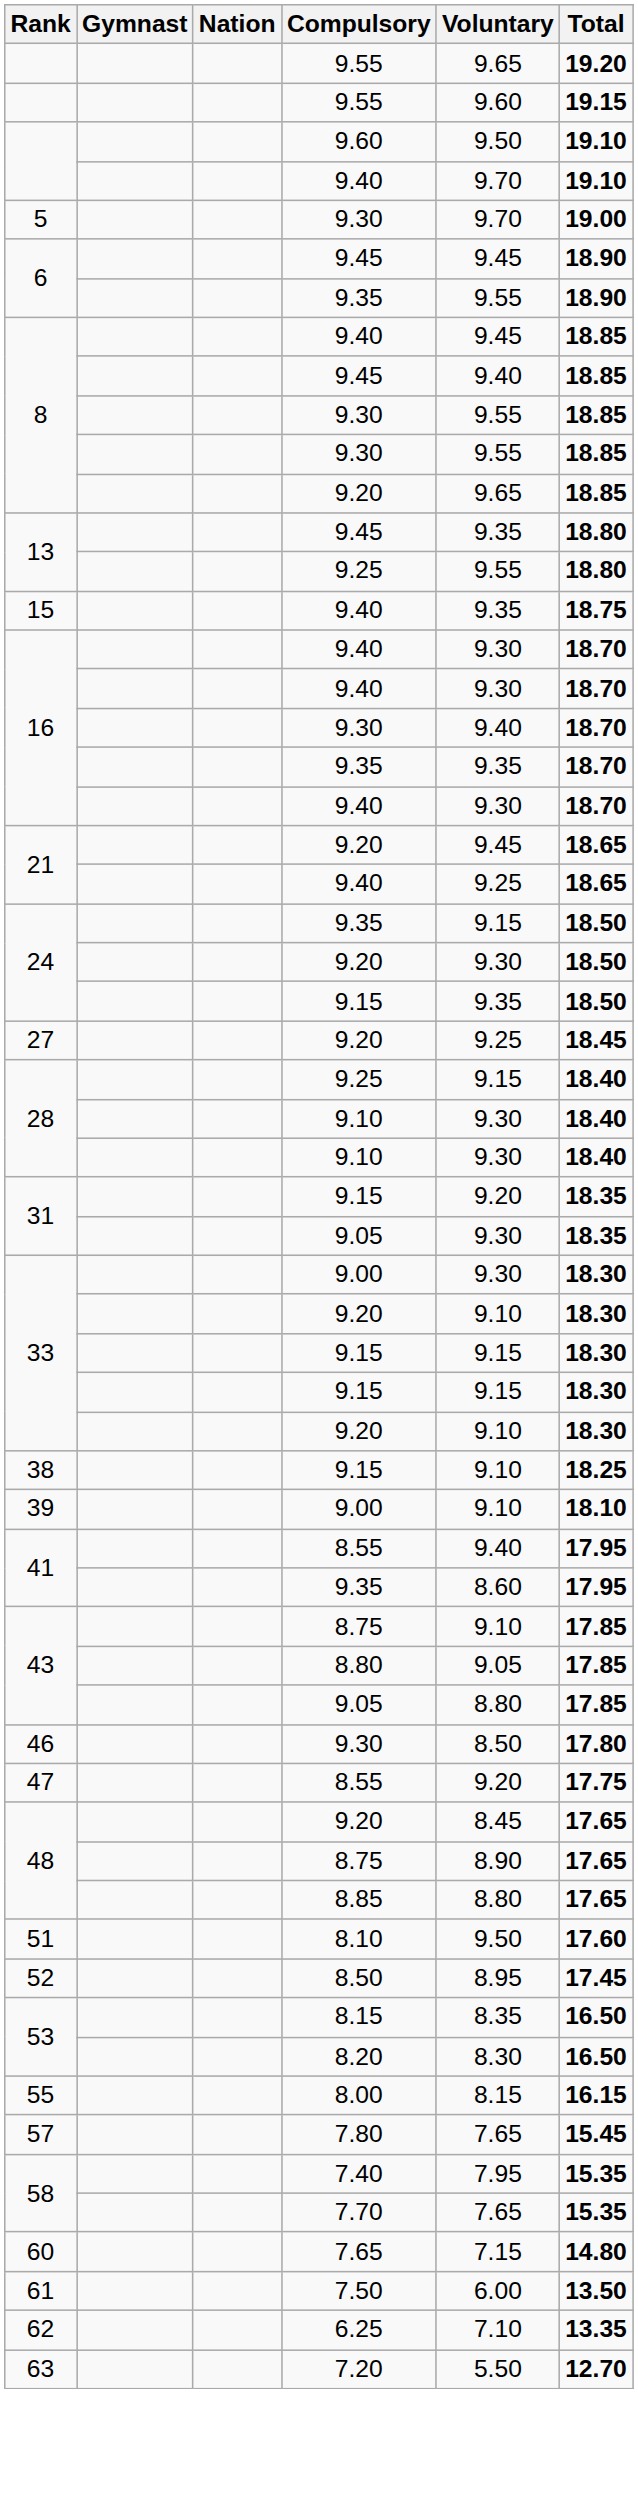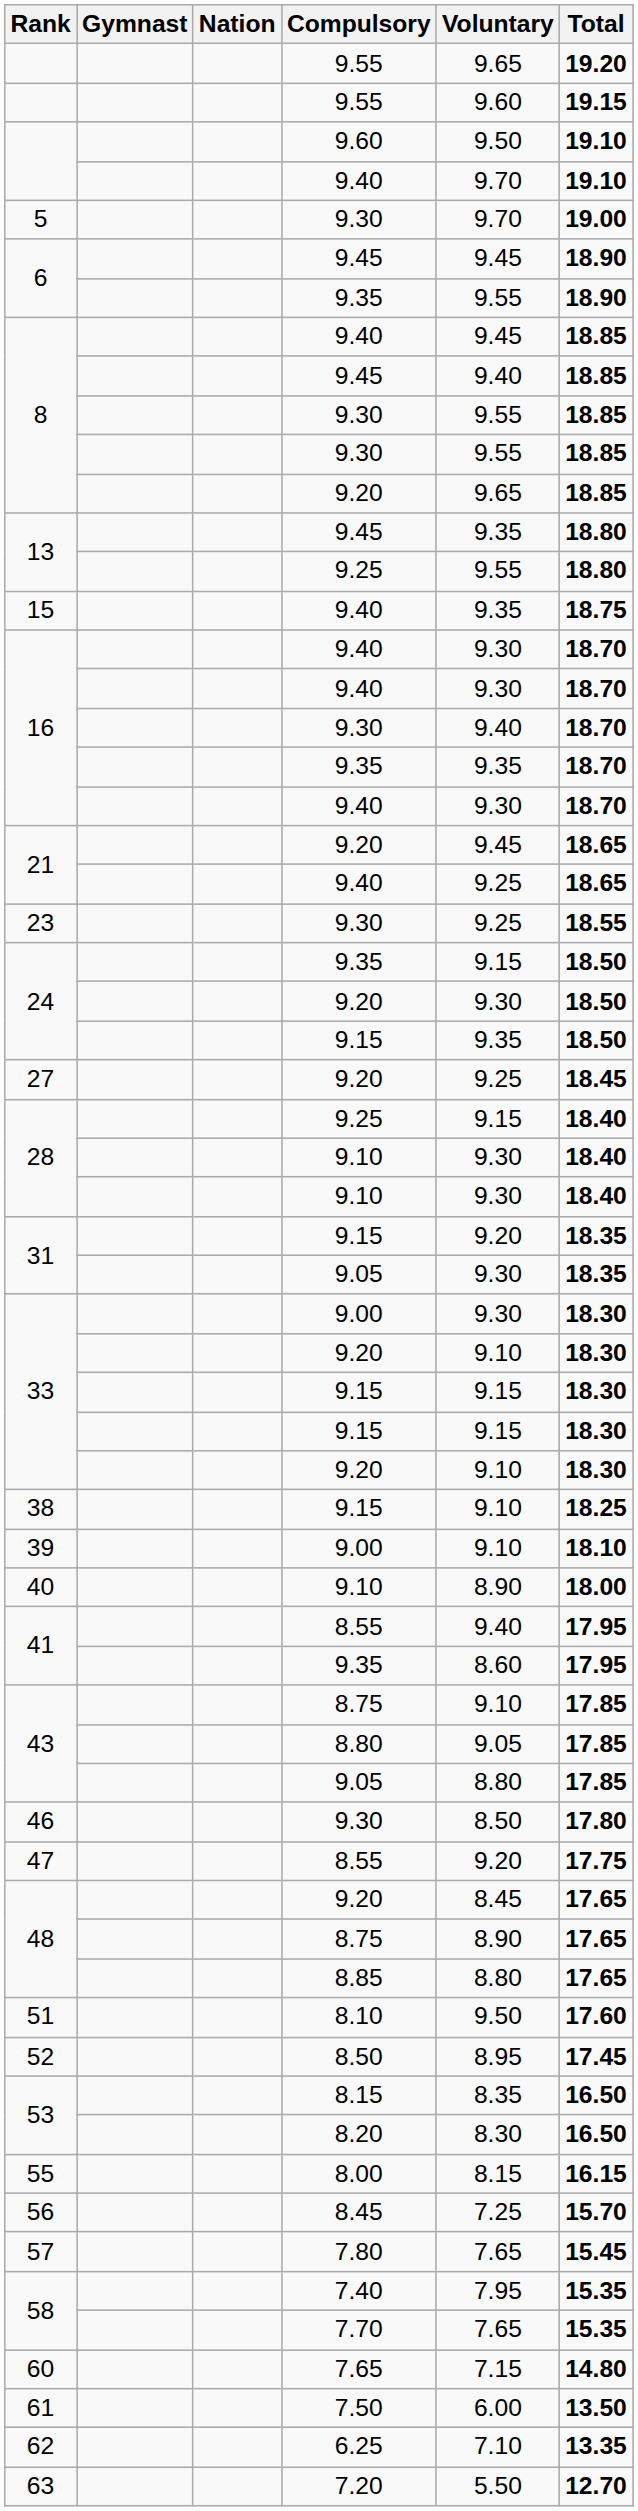 <table class="wikitable sortable" style="text-align:center">
 <tr>
 <th>Rank</th>
 <th>Gymnast</th>
 <th>Nation</th>
 <th>Compulsory</th>
 <th>Voluntary</th>
 <th>Total</th>
 </tr>
 <tr>
 <td></td>
 <td align=left></td>
 <td align=left></td>
 <td>9.55</td>
 <td>9.65</td>
 <td><strong>19.20</strong></td>
 </tr>
 <tr>
 <td></td>
 <td align=left></td>
 <td align=left></td>
 <td>9.55</td>
 <td>9.60</td>
 <td><strong>19.15</strong></td>
 </tr>
 <tr>
 <td rowspan=2></td>
 <td align=left></td>
 <td align=left></td>
 <td>9.60</td>
 <td>9.50</td>
 <td><strong>19.10</strong></td>
 </tr>
 <tr>
 <td align=left></td>
 <td align=left></td>
 <td>9.40</td>
 <td>9.70</td>
 <td><strong>19.10</strong></td>
 </tr>
 <tr>
 <td>5</td>
 <td align=left></td>
 <td align=left></td>
 <td>9.30</td>
 <td>9.70</td>
 <td><strong>19.00</strong></td>
 </tr>
 <tr>
 <td rowspan=2>6</td>
 <td align=left></td>
 <td align=left></td>
 <td>9.45</td>
 <td>9.45</td>
 <td><strong>18.90</strong></td>
 </tr>
 <tr>
 <td align=left></td>
 <td align=left></td>
 <td>9.35</td>
 <td>9.55</td>
 <td><strong>18.90</strong></td>
 </tr>
 <tr>
 <td rowspan=5>8</td>
 <td align=left></td>
 <td align=left></td>
 <td>9.40</td>
 <td>9.45</td>
 <td><strong>18.85</strong></td>
 </tr>
 <tr>
 <td align=left></td>
 <td align=left></td>
 <td>9.45</td>
 <td>9.40</td>
 <td><strong>18.85</strong></td>
 </tr>
 <tr>
 <td align=left></td>
 <td align=left></td>
 <td>9.30</td>
 <td>9.55</td>
 <td><strong>18.85</strong></td>
 </tr>
 <tr>
 <td align=left></td>
 <td align=left></td>
 <td>9.30</td>
 <td>9.55</td>
 <td><strong>18.85</strong></td>
 </tr>
 <tr>
 <td align=left></td>
 <td align=left></td>
 <td>9.20</td>
 <td>9.65</td>
 <td><strong>18.85</strong></td>
 </tr>
 <tr>
 <td rowspan=2>13</td>
 <td align=left></td>
 <td align=left></td>
 <td>9.45</td>
 <td>9.35</td>
 <td><strong>18.80</strong></td>
 </tr>
 <tr>
 <td align=left></td>
 <td align=left></td>
 <td>9.25</td>
 <td>9.55</td>
 <td><strong>18.80</strong></td>
 </tr>
 <tr>
 <td>15</td>
 <td align=left></td>
 <td align=left></td>
 <td>9.40</td>
 <td>9.35</td>
 <td><strong>18.75</strong></td>
 </tr>
 <tr>
 <td rowspan=5>16</td>
 <td align=left></td>
 <td align=left></td>
 <td>9.40</td>
 <td>9.30</td>
 <td><strong>18.70</strong></td>
 </tr>
 <tr>
 <td align=left></td>
 <td align=left></td>
 <td>9.40</td>
 <td>9.30</td>
 <td><strong>18.70</strong></td>
 </tr>
 <tr>
 <td align=left></td>
 <td align=left></td>
 <td>9.30</td>
 <td>9.40</td>
 <td><strong>18.70</strong></td>
 </tr>
 <tr>
 <td align=left></td>
 <td align=left></td>
 <td>9.35</td>
 <td>9.35</td>
 <td><strong>18.70</strong></td>
 </tr>
 <tr>
 <td align=left></td>
 <td align=left></td>
 <td>9.40</td>
 <td>9.30</td>
 <td><strong>18.70</strong></td>
 </tr>
 <tr>
 <td rowspan=2>21</td>
 <td align=left></td>
 <td align=left></td>
 <td>9.20</td>
 <td>9.45</td>
 <td><strong>18.65</strong></td>
 </tr>
 <tr>
 <td align=left></td>
 <td align=left></td>
 <td>9.40</td>
 <td>9.25</td>
 <td><strong>18.65</strong></td>
 </tr>
 <tr>
+<td>23</td>
+<td align=left></td>
+<td align=left></td>
+<td>9.30</td>
+<td>9.25</td>
+<td><strong>18.55</strong></td>
+</tr>
+<tr>
 <td rowspan=3>24</td>
 <td align=left></td>
 <td align=left></td>
 <td>9.35</td>
 <td>9.15</td>
 <td><strong>18.50</strong></td>
 </tr>
 <tr>
 <td align=left></td>
 <td align=left></td>
 <td>9.20</td>
 <td>9.30</td>
 <td><strong>18.50</strong></td>
 </tr>
 <tr>
 <td align=left></td>
 <td align=left></td>
 <td>9.15</td>
 <td>9.35</td>
 <td><strong>18.50</strong></td>
 </tr>
 <tr>
 <td>27</td>
 <td align=left></td>
 <td align=left></td>
 <td>9.20</td>
 <td>9.25</td>
 <td><strong>18.45</strong></td>
 </tr>
 <tr>
 <td rowspan=3>28</td>
 <td align=left></td>
 <td align=left></td>
 <td>9.25</td>
 <td>9.15</td>
 <td><strong>18.40</strong></td>
 </tr>
 <tr>
 <td align=left></td>
 <td align=left></td>
 <td>9.10</td>
 <td>9.30</td>
 <td><strong>18.40</strong></td>
 </tr>
 <tr>
 <td align=left></td>
 <td align=left></td>
 <td>9.10</td>
 <td>9.30</td>
 <td><strong>18.40</strong></td>
 </tr>
 <tr>
 <td rowspan=2>31</td>
 <td align=left></td>
 <td align=left></td>
 <td>9.15</td>
 <td>9.20</td>
 <td><strong>18.35</strong></td>
 </tr>
 <tr>
 <td align=left></td>
 <td align=left></td>
 <td>9.05</td>
 <td>9.30</td>
 <td><strong>18.35</strong></td>
 </tr>
 <tr>
 <td rowspan=5>33</td>
 <td align=left></td>
 <td align=left></td>
 <td>9.00</td>
 <td>9.30</td>
 <td><strong>18.30</strong></td>
 </tr>
 <tr>
 <td align=left></td>
 <td align=left></td>
 <td>9.20</td>
 <td>9.10</td>
 <td><strong>18.30</strong></td>
 </tr>
 <tr>
 <td align=left></td>
 <td align=left></td>
 <td>9.15</td>
 <td>9.15</td>
 <td><strong>18.30</strong></td>
 </tr>
 <tr>
 <td align=left></td>
 <td align=left></td>
 <td>9.15</td>
 <td>9.15</td>
 <td><strong>18.30</strong></td>
 </tr>
 <tr>
 <td align=left></td>
 <td align=left></td>
 <td>9.20</td>
 <td>9.10</td>
 <td><strong>18.30</strong></td>
 </tr>
 <tr>
 <td>38</td>
 <td align=left></td>
 <td align=left></td>
 <td>9.15</td>
 <td>9.10</td>
 <td><strong>18.25</strong></td>
 </tr>
 <tr>
 <td>39</td>
 <td align=left></td>
 <td align=left></td>
 <td>9.00</td>
 <td>9.10</td>
 <td><strong>18.10</strong></td>
 </tr>
 <tr>
+<td>40</td>
+<td align=left></td>
+<td align=left></td>
+<td>9.10</td>
+<td>8.90</td>
+<td><strong>18.00</strong></td>
+</tr>
+<tr>
 <td rowspan=2>41</td>
 <td align=left></td>
 <td align=left></td>
 <td>8.55</td>
 <td>9.40</td>
 <td><strong>17.95</strong></td>
 </tr>
 <tr>
 <td align=left></td>
 <td align=left></td>
 <td>9.35</td>
 <td>8.60</td>
 <td><strong>17.95</strong></td>
 </tr>
 <tr>
 <td rowspan=3>43</td>
 <td align=left></td>
 <td align=left></td>
 <td>8.75</td>
 <td>9.10</td>
 <td><strong>17.85</strong></td>
 </tr>
 <tr>
 <td align=left></td>
 <td align=left></td>
 <td>8.80</td>
 <td>9.05</td>
 <td><strong>17.85</strong></td>
 </tr>
 <tr>
 <td align=left></td>
 <td align=left></td>
 <td>9.05</td>
 <td>8.80</td>
 <td><strong>17.85</strong></td>
 </tr>
 <tr>
 <td>46</td>
 <td align=left></td>
 <td align=left></td>
 <td>9.30</td>
 <td>8.50</td>
 <td><strong>17.80</strong></td>
 </tr>
 <tr>
 <td>47</td>
 <td align=left></td>
 <td align=left></td>
 <td>8.55</td>
 <td>9.20</td>
 <td><strong>17.75</strong></td>
 </tr>
 <tr>
 <td rowspan=3>48</td>
 <td align=left></td>
 <td align=left></td>
 <td>9.20</td>
 <td>8.45</td>
 <td><strong>17.65</strong></td>
 </tr>
 <tr>
 <td align=left></td>
 <td align=left></td>
 <td>8.75</td>
 <td>8.90</td>
 <td><strong>17.65</strong></td>
 </tr>
 <tr>
 <td align=left></td>
 <td align=left></td>
 <td>8.85</td>
 <td>8.80</td>
 <td><strong>17.65</strong></td>
 </tr>
 <tr>
 <td>51</td>
 <td align=left></td>
 <td align=left></td>
 <td>8.10</td>
 <td>9.50</td>
 <td><strong>17.60</strong></td>
 </tr>
 <tr>
 <td>52</td>
 <td align=left></td>
 <td align=left></td>
 <td>8.50</td>
 <td>8.95</td>
 <td><strong>17.45</strong></td>
 </tr>
 <tr>
 <td rowspan=2>53</td>
 <td align=left></td>
 <td align=left></td>
 <td>8.15</td>
 <td>8.35</td>
 <td><strong>16.50</strong></td>
 </tr>
 <tr>
 <td align=left></td>
 <td align=left></td>
 <td>8.20</td>
 <td>8.30</td>
 <td><strong>16.50</strong></td>
 </tr>
 <tr>
 <td>55</td>
 <td align=left></td>
 <td align=left></td>
 <td>8.00</td>
 <td>8.15</td>
 <td><strong>16.15</strong></td>
 </tr>
 <tr>
+<td>56</td>
+<td align=left></td>
+<td align=left></td>
+<td>8.45</td>
+<td>7.25</td>
+<td><strong>15.70</strong></td>
+</tr>
+<tr>
 <td>57</td>
 <td align=left></td>
 <td align=left></td>
 <td>7.80</td>
 <td>7.65</td>
 <td><strong>15.45</strong></td>
 </tr>
 <tr>
 <td rowspan=2>58</td>
 <td align=left></td>
 <td align=left></td>
 <td>7.40</td>
 <td>7.95</td>
 <td><strong>15.35</strong></td>
 </tr>
 <tr>
 <td align=left></td>
 <td align=left></td>
 <td>7.70</td>
 <td>7.65</td>
 <td><strong>15.35</strong></td>
 </tr>
 <tr>
 <td>60</td>
 <td align=left></td>
 <td align=left></td>
 <td>7.65</td>
 <td>7.15</td>
 <td><strong>14.80</strong></td>
 </tr>
 <tr>
 <td>61</td>
 <td align=left></td>
 <td align=left></td>
 <td>7.50</td>
 <td>6.00</td>
 <td><strong>13.50</strong></td>
 </tr>
 <tr>
 <td>62</td>
 <td align=left></td>
 <td align=left></td>
 <td>6.25</td>
 <td>7.10</td>
 <td><strong>13.35</strong></td>
 </tr>
 <tr>
 <td>63</td>
 <td align=left></td>
 <td align=left></td>
 <td>7.20</td>
 <td>5.50</td>
 <td><strong>12.70</strong></td>
 </tr>
 </table>
